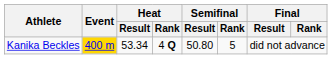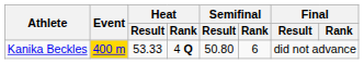 <table class="wikitable" style="font-size:90%">
 <tr>
 <th rowspan=2>Athlete</th>
 <th rowspan=2>Event</th>
 <th colspan=2>Heat</th>
 <th colspan=2>Semifinal</th>
 <th colspan=2>Final</th>
 </tr>
 <tr style="font-size:95%">
 <th>Result</th>
 <th>Rank</th>
 <th>Result</th>
 <th>Rank</th>
 <th>Result</th>
 <th>Rank</th>
 </tr>
 <tr align=center>
 <td align=left><a href='#'>Kanika Beckles</a></td>
 <td align=left style="background: gold;"><a href='#'>400 m</a></td>
-<td>53.34</td>
+<td>53.33</td>
 <td>4 <strong>Q</strong></td>
 <td>50.80</td>
-<td>5</td>
+<td>6</td>
 <td colspan=2>did not advance</td>
 </tr>
 </table>
